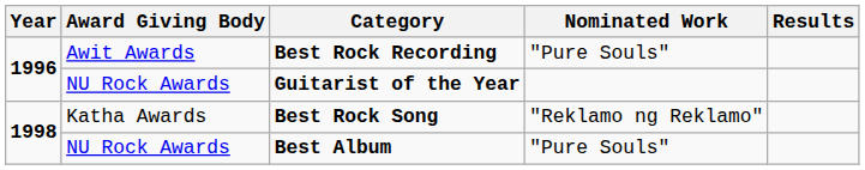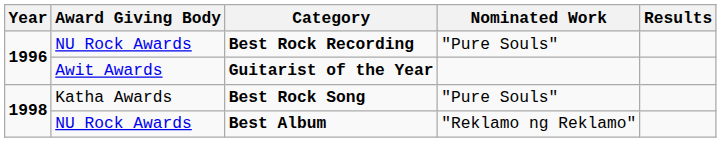 <table class="wikitable">
 <tr>
 <th>Year</th>
 <th>Award Giving Body</th>
 <th>Category</th>
 <th>Nominated Work</th>
 <th>Results</th>
 </tr>
 <tr>
 <td rowspan=2><strong>1996</strong></td>
-<td><a href='#'>Awit Awards</a></td>
+<td><a href='#'>NU Rock Awards</a></td>
 <td><strong>Best Rock Recording</strong></td>
 <td>"Pure Souls"</td>
 <td></td>
 </tr>
 <tr>
-<td><a href='#'>NU Rock Awards</a></td>
+<td><a href='#'>Awit Awards</a></td>
 <td><strong>Guitarist of the Year</strong></td>
 <td></td>
 <td></td>
 </tr>
 <tr>
 <td rowspan=2><strong>1998</strong></td>
 <td>Katha Awards</td>
 <td><strong>Best Rock Song</strong></td>
-<td>"Reklamo ng Reklamo"</td>
+<td>"Pure Souls"</td>
 <td></td>
 </tr>
 <tr>
 <td><a href='#'>NU Rock Awards</a></td>
 <td><strong>Best Album</strong></td>
-<td>"Pure Souls"</td>
+<td>"Reklamo ng Reklamo"</td>
 <td></td>
 </tr>
 </table>
